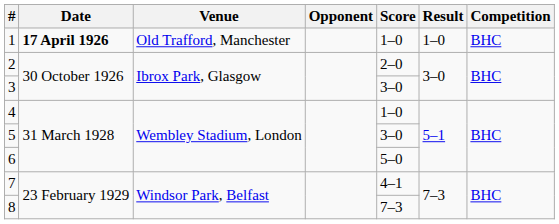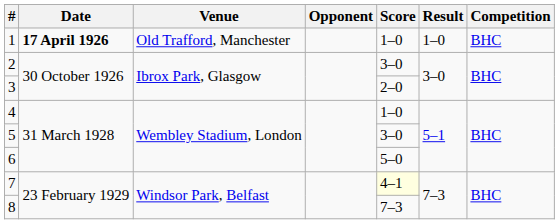 <table class="wikitable">
 <tr>
 <th>#</th>
 <th>Date</th>
 <th>Venue</th>
 <th>Opponent</th>
 <th>Score</th>
 <th>Result</th>
 <th>Competition</th>
 </tr>
 <tr>
 <td>1</td>
 <td><strong>17 April 1926</strong></td>
 <td><a href='#'>Old Trafford</a>, Manchester</td>
 <td></td>
 <td>1–0</td>
 <td>1–0</td>
 <td><a href='#'>BHC</a></td>
 </tr>
 <tr>
 <td>2</td>
 <td rowspan=2>30 October 1926</td>
 <td rowspan=2><a href='#'>Ibrox Park</a>, Glasgow</td>
 <td rowspan=2></td>
-<td>2–0</td>
+<td>3–0</td>
 <td rowspan=2>3–0</td>
 <td rowspan=2><a href='#'>BHC</a></td>
 </tr>
 <tr>
 <td>3</td>
-<td>3–0</td>
+<td>2–0</td>
 </tr>
 <tr>
 <td>4</td>
 <td rowspan=3>31 March 1928</td>
 <td rowspan=3><a href='#'>Wembley Stadium</a>, London</td>
 <td rowspan=3></td>
 <td>1–0</td>
 <td rowspan=3><a href='#'>5–1</a></td>
 <td rowspan=3><a href='#'>BHC</a></td>
 </tr>
 <tr>
 <td>5</td>
 <td>3–0</td>
 </tr>
 <tr>
 <td>6</td>
 <td>5–0</td>
 </tr>
 <tr>
 <td>7</td>
 <td rowspan=2>23 February 1929</td>
 <td rowspan=2><a href='#'>Windsor Park</a>, <a href='#'>Belfast</a></td>
 <td rowspan=2></td>
-<td>4–1</td>
+<td style="background: lightyellow;">4–1</td>
 <td rowspan=2>7–3</td>
 <td rowspan=2><a href='#'>BHC</a></td>
 </tr>
 <tr>
 <td>8</td>
 <td>7–3</td>
 </tr>
 </table>
